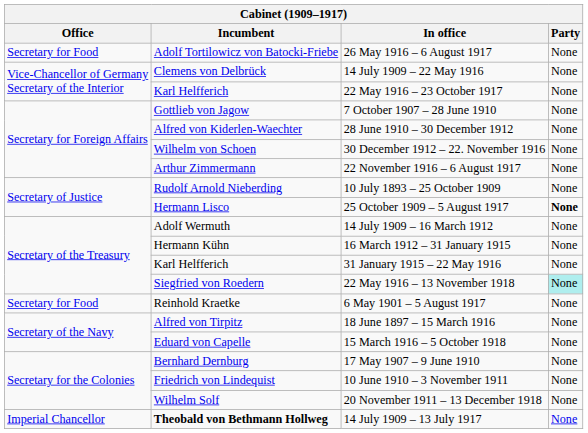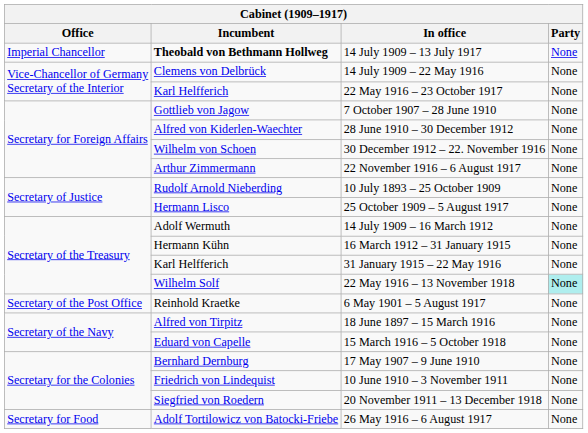 <table class="wikitable">
 <tr>
 <th colspan="4">Cabinet (1909–1917) </th>
 </tr>
 <tr>
 <th colspan="1">Office</th>
 <th colspan="1">Incumbent</th>
 <th colspan="1">In office</th>
 <th colspan="1">Party</th>
 </tr>
 <tr>
-<td><a href='#'>Secretary for Food</a></td>
-<td><a href='#'>Adolf Tortilowicz von Batocki-Friebe</a></td>
-<td>26 May 1916 – 6 August 1917</td>
-<td>None</td>
+<td><a href='#'>Imperial Chancellor</a></td>
+<td><strong>Theobald von Bethmann Hollweg</strong></td>
+<td>14 July 1909 – 13 July 1917</td>
+<td><a href='#'>None</a></td>
 </tr>
 <tr>
 <td rowspan="2"><a href='#'>Vice-Chancellor of Germany</a><br><a href='#'>Secretary of the Interior</a></td>
 <td><a href='#'>Clemens von Delbrück</a></td>
 <td>14 July 1909 – 22 May 1916</td>
 <td>None</td>
 </tr>
 <tr>
 <td><a href='#'>Karl Helfferich</a></td>
 <td>22 May 1916 – 23 October 1917</td>
 <td>None</td>
 </tr>
 <tr>
 <td rowspan="4"><a href='#'>Secretary for Foreign Affairs</a></td>
 <td><a href='#'>Gottlieb von Jagow</a></td>
 <td>7 October 1907 – 28 June 1910</td>
 <td>None</td>
 </tr>
 <tr>
 <td><a href='#'>Alfred von Kiderlen-Waechter</a></td>
 <td>28 June 1910 – 30 December 1912</td>
 <td>None</td>
 </tr>
 <tr>
 <td><a href='#'>Wilhelm von Schoen</a></td>
 <td>30 December 1912 – 22. November 1916</td>
 <td>None</td>
 </tr>
 <tr>
 <td><a href='#'>Arthur Zimmermann</a></td>
 <td>22 November 1916 – 6 August 1917</td>
 <td>None</td>
 </tr>
 <tr>
 <td rowspan="2"><a href='#'>Secretary of Justice</a></td>
 <td><a href='#'>Rudolf Arnold Nieberding</a></td>
 <td>10 July 1893 – 25 October 1909</td>
 <td>None</td>
 </tr>
 <tr>
 <td><a href='#'>Hermann Lisco</a></td>
 <td>25 October 1909 – 5 August 1917</td>
-<td><strong>None</strong></td>
+<td>None</td>
 </tr>
 <tr>
 <td rowspan="4"><a href='#'>Secretary of the Treasury</a></td>
 <td>Adolf Wermuth</td>
 <td>14 July 1909 – 16 March 1912</td>
 <td>None</td>
 </tr>
 <tr>
 <td>Hermann Kühn</td>
 <td>16 March 1912 – 31 January 1915</td>
 <td>None</td>
 </tr>
 <tr>
 <td>Karl Helfferich</td>
 <td>31 January 1915 – 22 May 1916</td>
 <td>None</td>
 </tr>
 <tr>
-<td><a href='#'>Siegfried von Roedern</a></td>
+<td><a href='#'>Wilhelm Solf</a></td>
 <td>22 May 1916 – 13 November 1918</td>
 <td style="background: paleturquoise;">None</td>
 </tr>
 <tr>
-<td><a href='#'>Secretary for Food</a></td>
+<td><a href='#'>Secretary of the Post Office</a></td>
 <td>Reinhold Kraetke</td>
 <td>6 May 1901 – 5 August 1917</td>
 <td>None</td>
 </tr>
 <tr>
 <td rowspan="2"><a href='#'>Secretary of the Navy</a></td>
 <td><a href='#'>Alfred von Tirpitz</a></td>
 <td>18 June 1897 – 15 March 1916</td>
 <td>None</td>
 </tr>
 <tr>
 <td><a href='#'>Eduard von Capelle</a></td>
 <td>15 March 1916 – 5 October 1918</td>
 <td>None</td>
 </tr>
 <tr>
 <td rowspan="3"><a href='#'>Secretary for the Colonies</a></td>
 <td><a href='#'>Bernhard Dernburg</a></td>
 <td>17 May 1907 – 9 June 1910</td>
 <td>None</td>
 </tr>
 <tr>
 <td><a href='#'>Friedrich von Lindequist</a></td>
 <td>10 June 1910 – 3 November 1911</td>
 <td>None</td>
 </tr>
 <tr>
-<td><a href='#'>Wilhelm Solf</a></td>
+<td><a href='#'>Siegfried von Roedern</a></td>
 <td>20 November 1911 – 13 December 1918</td>
 <td>None</td>
 </tr>
 <tr>
-<td><a href='#'>Imperial Chancellor</a></td>
-<td><strong>Theobald von Bethmann Hollweg</strong></td>
-<td>14 July 1909 – 13 July 1917</td>
-<td><a href='#'>None</a></td>
+<td><a href='#'>Secretary for Food</a></td>
+<td><a href='#'>Adolf Tortilowicz von Batocki-Friebe</a></td>
+<td>26 May 1916 – 6 August 1917</td>
+<td>None</td>
 </tr>
 </table>
